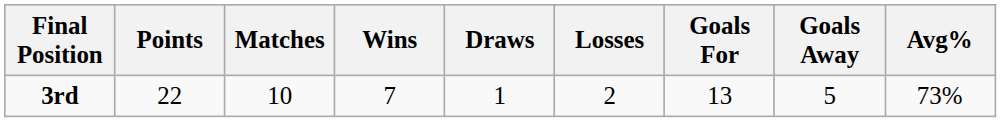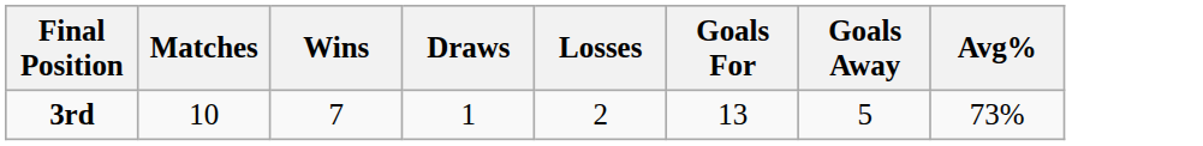 <table class="wikitable" style="font-size: 95%; text-align: center;">
 <tr>
 <th width=60>Final Position</th>
-<th width=60>Points</th>
 <th width=60>Matches</th>
 <th width=60>Wins</th>
 <th width=60>Draws</th>
 <th width=60>Losses</th>
 <th width=60>Goals For</th>
 <th width=60>Goals Away</th>
 <th width=60>Avg%</th>
 </tr>
 <tr>
 <td><strong>3rd</strong></td>
-<td>22</td>
 <td>10</td>
 <td>7</td>
 <td>1</td>
 <td>2</td>
 <td>13</td>
 <td>5</td>
 <td>73%</td>
 </tr>
 </table>
